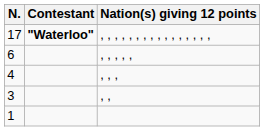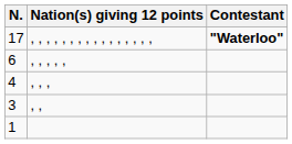 <table class="wikitable plainrowheaders">
 <tr>
 <th scope="col">N.</th>
+<th scope="col">Nation(s) giving 12 points</th>
 <th scope="col">Contestant</th>
-<th scope="col">Nation(s) giving 12 points</th>
 </tr>
 <tr>
 <td>17</td>
+<td>, , , , , , , , , , , , , , , , </td>
 <td><strong>"Waterloo"</strong></td>
-<td>, , , , , , , , , , , , , , , , </td>
 </tr>
 <tr>
 <td>6</td>
+<td>, , , , , </td>
 <td></td>
-<td>, , , , , </td>
 </tr>
 <tr>
 <td>4</td>
+<td>, , , </td>
 <td></td>
-<td>, , , </td>
 </tr>
 <tr>
 <td>3</td>
+<td>, , </td>
 <td></td>
-<td>, , </td>
 </tr>
 <tr>
 <td>1</td>
 <td></td>
 <td></td>
 </tr>
 </table>
